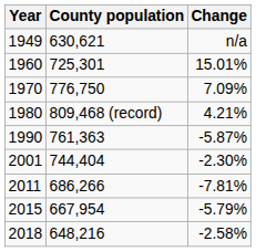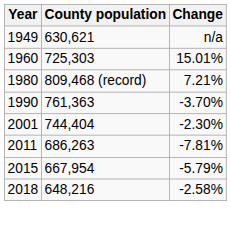 <table class="wikitable">
 <tr>
 <th>Year</th>
 <th>County population</th>
 <th>Change</th>
 </tr>
 <tr>
 <td>1949</td>
 <td>630,621</td>
 <td align="right">n/a</td>
 </tr>
 <tr>
 <td>1960</td>
-<td> 725,301</td>
+<td> 725,303</td>
 <td align="right">15.01%</td>
-</tr>
-<tr>
-<td>1970</td>
-<td> 776,750</td>
-<td align="right">7.09%</td>
 </tr>
 <tr>
 <td>1980</td>
 <td> 809,468 (record)</td>
-<td align="right">4.21%</td>
+<td align="right">7.21%</td>
 </tr>
 <tr>
 <td>1990</td>
 <td> 761,363</td>
-<td align="right">-5.87%</td>
+<td align="right">-3.70%</td>
 </tr>
 <tr>
 <td>2001</td>
 <td> 744,404</td>
 <td align="right">-2.30%</td>
 </tr>
 <tr>
 <td>2011</td>
-<td> 686,266</td>
+<td> 686,263</td>
 <td align="right">-7.81%</td>
 </tr>
 <tr>
 <td>2015</td>
 <td> 667,954</td>
 <td align="right">-5.79%</td>
 </tr>
 <tr>
 <td>2018</td>
 <td> 648,216</td>
 <td align="right">-2.58%</td>
 </tr>
 </table>
